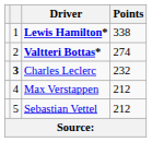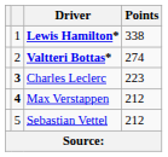 <table class="wikitable" style="font-size: 85%;">
 <tr>
 <th></th>
 <th></th>
 <th>Driver</th>
 <th>Points</th>
 </tr>
 <tr>
 <td align="left"></td>
 <td align="center">1</td>
 <td> <strong><a href='#'>Lewis Hamilton</a>*</strong></td>
 <td align="left">338</td>
 </tr>
 <tr>
 <td align="left"></td>
 <td align="center">2</td>
 <td> <strong><a href='#'>Valtteri Bottas</a>*</strong></td>
 <td align="left">274</td>
 </tr>
 <tr>
 <td align="left"></td>
 <td align="center"><strong>3</strong></td>
 <td> <a href='#'>Charles Leclerc</a></td>
-<td align="left">232</td>
+<td align="left">223</td>
 </tr>
 <tr>
 <td align="left"></td>
-<td align="center">4</td>
+<td align="center"><strong>4</strong></td>
 <td> <a href='#'>Max Verstappen</a></td>
 <td align="left">212</td>
 </tr>
 <tr>
 <td align="left"></td>
 <td align="center">5</td>
 <td> <a href='#'>Sebastian Vettel</a></td>
 <td align="left">212</td>
 </tr>
 <tr>
 <th colspan="4" align="center">Source:</th>
 </tr>
 </table>
